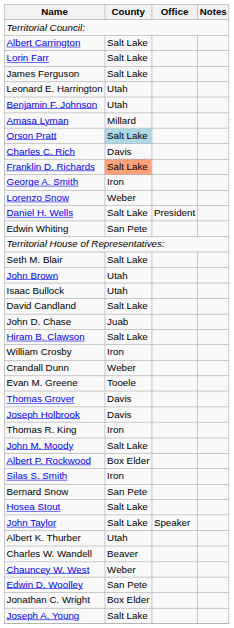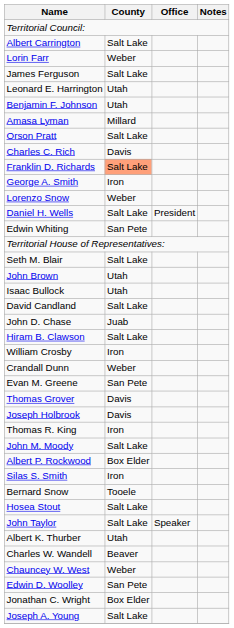 <table class="wikitable">
 <tr>
 <th>Name</th>
 <th>County</th>
 <th>Office</th>
 <th>Notes</th>
 </tr>
 <tr>
 <td colspan=8><em>Territorial Council:</em></td>
 </tr>
 <tr>
 <td><a href='#'>Albert Carrington</a></td>
 <td>Salt Lake</td>
 <td></td>
 <td></td>
 </tr>
 <tr>
 <td><a href='#'>Lorin Farr</a></td>
-<td>Salt Lake</td>
+<td>Weber</td>
 <td></td>
 <td></td>
 </tr>
 <tr>
 <td>James Ferguson</td>
 <td>Salt Lake</td>
 <td></td>
 <td></td>
 </tr>
 <tr>
 <td>Leonard E. Harrington</td>
 <td>Utah</td>
 <td></td>
 <td></td>
 </tr>
 <tr>
 <td><a href='#'>Benjamin F. Johnson</a></td>
 <td>Utah</td>
 <td></td>
 <td></td>
 </tr>
 <tr>
 <td><a href='#'>Amasa Lyman</a></td>
 <td>Millard</td>
 <td></td>
 <td></td>
 </tr>
 <tr>
 <td><a href='#'>Orson Pratt</a></td>
-<td style="background: lightblue;">Salt Lake</td>
+<td>Salt Lake</td>
 <td></td>
 <td></td>
 </tr>
 <tr>
 <td><a href='#'>Charles C. Rich</a></td>
 <td>Davis</td>
 <td></td>
 <td></td>
 </tr>
 <tr>
 <td><a href='#'>Franklin D. Richards</a></td>
 <td style="background: lightsalmon;">Salt Lake</td>
 <td></td>
 <td></td>
 </tr>
 <tr>
 <td><a href='#'>George A. Smith</a></td>
 <td>Iron</td>
 <td></td>
 <td></td>
 </tr>
 <tr>
 <td><a href='#'>Lorenzo Snow</a></td>
 <td>Weber</td>
 <td></td>
 <td></td>
 </tr>
 <tr>
 <td><a href='#'>Daniel H. Wells</a></td>
 <td>Salt Lake</td>
 <td>President</td>
 <td></td>
 </tr>
 <tr>
 <td>Edwin Whiting</td>
 <td>San Pete</td>
 <td></td>
 <td></td>
 </tr>
 <tr>
 <td colspan=8><em>Territorial House of Representatives:</em></td>
 </tr>
 <tr>
 <td>Seth M. Blair</td>
 <td>Salt Lake</td>
 <td></td>
 <td></td>
 </tr>
 <tr>
 <td><a href='#'>John Brown</a></td>
 <td>Utah</td>
 <td></td>
 <td></td>
 </tr>
 <tr>
 <td>Isaac Bullock</td>
 <td>Utah</td>
 <td></td>
 <td></td>
 </tr>
 <tr>
 <td>David Candland</td>
 <td>Salt Lake</td>
 <td></td>
 <td></td>
 </tr>
 <tr>
 <td>John D. Chase</td>
 <td>Juab</td>
 <td></td>
 <td></td>
 </tr>
 <tr>
 <td><a href='#'>Hiram B. Clawson</a></td>
 <td>Salt Lake</td>
 <td></td>
 <td></td>
 </tr>
 <tr>
 <td>William Crosby</td>
 <td>Iron</td>
 <td></td>
 <td></td>
 </tr>
 <tr>
 <td>Crandall Dunn</td>
 <td>Weber</td>
 <td></td>
 <td></td>
 </tr>
 <tr>
 <td>Evan M. Greene</td>
-<td>Tooele</td>
+<td>San Pete</td>
 <td></td>
 <td></td>
 </tr>
 <tr>
 <td><a href='#'>Thomas Grover</a></td>
 <td>Davis</td>
 <td></td>
 <td></td>
 </tr>
 <tr>
 <td><a href='#'>Joseph Holbrook</a></td>
 <td>Davis</td>
 <td></td>
 <td></td>
 </tr>
 <tr>
 <td>Thomas R. King</td>
 <td>Iron</td>
 <td></td>
 <td></td>
 </tr>
 <tr>
 <td><a href='#'>John M. Moody</a></td>
 <td>Salt Lake</td>
 <td></td>
 <td></td>
 </tr>
 <tr>
 <td><a href='#'>Albert P. Rockwood</a></td>
 <td>Box Elder</td>
 <td></td>
 <td></td>
 </tr>
 <tr>
 <td><a href='#'>Silas S. Smith</a></td>
 <td>Iron</td>
 <td></td>
 <td></td>
 </tr>
 <tr>
 <td>Bernard Snow</td>
-<td>San Pete</td>
+<td>Tooele</td>
 <td></td>
 <td></td>
 </tr>
 <tr>
 <td><a href='#'>Hosea Stout</a></td>
 <td>Salt Lake</td>
 <td></td>
 <td></td>
 </tr>
 <tr>
 <td><a href='#'>John Taylor</a></td>
 <td>Salt Lake</td>
 <td>Speaker</td>
 <td></td>
 </tr>
 <tr>
 <td>Albert K. Thurber</td>
 <td>Utah</td>
 <td></td>
 <td></td>
 </tr>
 <tr>
 <td>Charles W. Wandell</td>
 <td>Beaver</td>
 <td></td>
 <td></td>
 </tr>
 <tr>
 <td><a href='#'>Chauncey W. West</a></td>
 <td>Weber</td>
 <td></td>
 <td></td>
 </tr>
 <tr>
 <td><a href='#'>Edwin D. Woolley</a></td>
 <td>San Pete</td>
 <td></td>
 <td></td>
 </tr>
 <tr>
 <td>Jonathan C. Wright</td>
 <td>Box Elder</td>
 <td></td>
 <td></td>
 </tr>
 <tr>
 <td><a href='#'>Joseph A. Young</a></td>
 <td>Salt Lake</td>
 <td></td>
 <td></td>
 </tr>
 <tr>
 </tr>
 </table>
